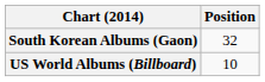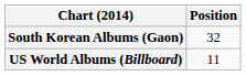 <table class="wikitable plainrowheaders" style="text-align:center">
 <tr>
 <th scope="col">Chart (2014)</th>
 <th scope="col">Position</th>
 </tr>
 <tr>
 <th scope="row">South Korean Albums (Gaon)</th>
 <td>32</td>
 </tr>
 <tr>
 <th scope="row">US World Albums (<em>Billboard</em>)</th>
-<td>10</td>
+<td>11</td>
 </tr>
 </table>
